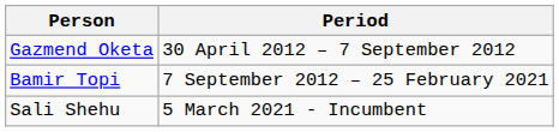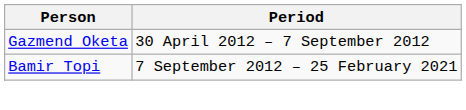 <table class="wikitable sortable">
 <tr>
 <th>Person</th>
 <th>Period</th>
 </tr>
 <tr>
 <td><a href='#'>Gazmend Oketa</a></td>
 <td>30 April 2012 – 7 September 2012</td>
 </tr>
 <tr>
 <td><a href='#'>Bamir Topi</a></td>
 <td>7 September 2012 – 25 February 2021</td>
 </tr>
-<tr>
-<td>Sali Shehu</td>
-<td>5 March 2021 - Incumbent</td>
-</tr>
 </table>
